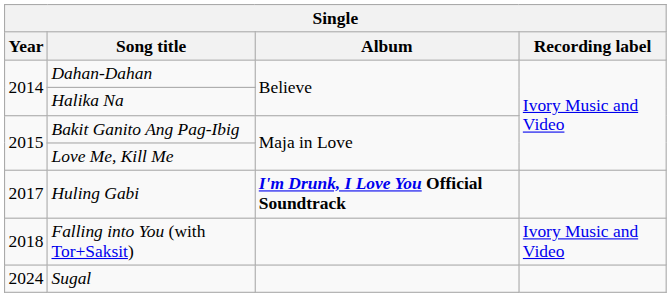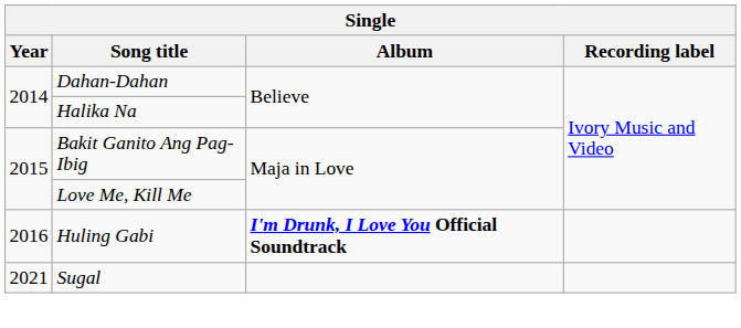 <table class="wikitable">
 <tr>
 <th colspan="4">Single</th>
 </tr>
 <tr>
 <th>Year</th>
 <th>Song title</th>
 <th>Album</th>
 <th>Recording label</th>
 </tr>
 <tr>
 <td rowspan="2">2014</td>
 <td><em>Dahan-Dahan</em></td>
 <td rowspan="2">Believe</td>
 <td rowspan="4"><a href='#'>Ivory Music and Video</a></td>
 </tr>
 <tr>
 <td><em>Halika Na</em></td>
 </tr>
 <tr>
 <td rowspan="2">2015</td>
 <td><em>Bakit Ganito Ang Pag-Ibig</em></td>
 <td rowspan="2">Maja in Love</td>
 </tr>
 <tr>
 <td><em>Love Me, Kill Me</em></td>
 </tr>
 <tr>
-<td>2017</td>
+<td>2016</td>
 <td><em>Huling Gabi</em></td>
 <td><strong><em><a href='#'>I'm Drunk, I Love You</a></em> Official Soundtrack</strong></td>
 <td></td>
 </tr>
 <tr>
-<td>2018</td>
-<td><em>Falling into You</em> (with <a href='#'>Tor+Saksit</a>)</td>
-<td></td>
-<td><a href='#'>Ivory Music and Video</a></td>
-</tr>
-<tr>
-<td>2024</td>
+<td>2021</td>
 <td><em>Sugal</em></td>
 <td></td>
 <td></td>
 </tr>
 </table>
